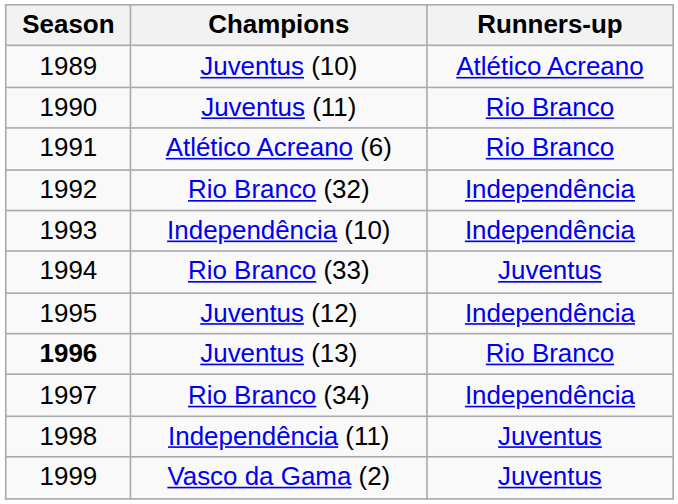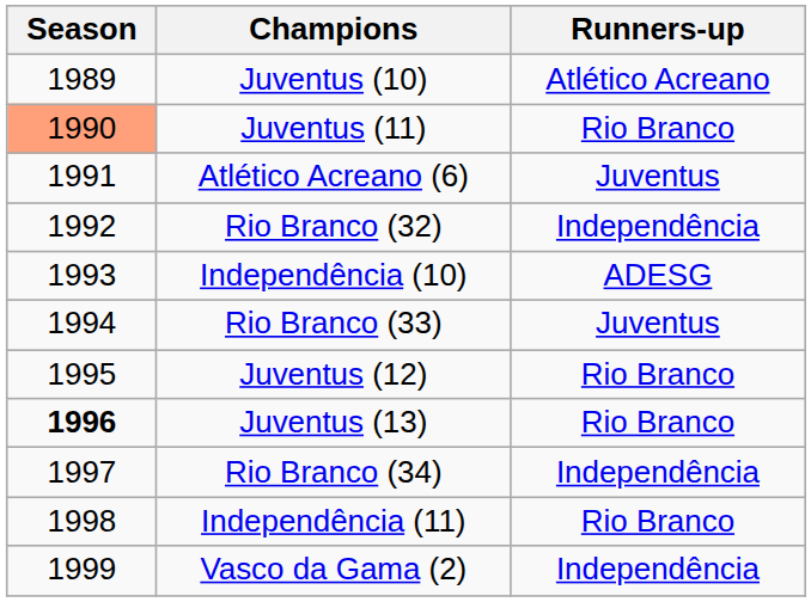 <table class="wikitable" style="text-align:center; margin-left:1em;">
 <tr>
 <th style="width:70px">Season</th>
 <th style="width:175px">Champions</th>
 <th style="width:145px">Runners-up</th>
 </tr>
 <tr>
 <td>1989</td>
 <td><a href='#'>Juventus</a> (10)</td>
 <td><a href='#'>Atlético Acreano</a></td>
 </tr>
 <tr>
-<td>1990</td>
+<td style="background: lightsalmon;">1990</td>
 <td><a href='#'>Juventus</a> (11)</td>
 <td><a href='#'>Rio Branco</a></td>
 </tr>
 <tr>
 <td>1991</td>
 <td><a href='#'>Atlético Acreano</a> (6)</td>
-<td><a href='#'>Rio Branco</a></td>
+<td><a href='#'>Juventus</a></td>
 </tr>
 <tr>
 <td>1992</td>
 <td><a href='#'>Rio Branco</a> (32)</td>
 <td><a href='#'>Independência</a></td>
 </tr>
 <tr>
 <td>1993</td>
 <td><a href='#'>Independência</a> (10)</td>
-<td><a href='#'>Independência</a></td>
+<td><a href='#'>ADESG</a></td>
 </tr>
 <tr>
 <td>1994</td>
 <td><a href='#'>Rio Branco</a> (33)</td>
 <td><a href='#'>Juventus</a></td>
 </tr>
 <tr>
 <td>1995</td>
 <td><a href='#'>Juventus</a> (12)</td>
-<td><a href='#'>Independência</a></td>
+<td><a href='#'>Rio Branco</a></td>
 </tr>
 <tr>
 <td><strong>1996</strong></td>
 <td><a href='#'>Juventus</a> (13)</td>
 <td><a href='#'>Rio Branco</a></td>
 </tr>
 <tr>
 <td>1997</td>
 <td><a href='#'>Rio Branco</a> (34)</td>
 <td><a href='#'>Independência</a></td>
 </tr>
 <tr>
 <td>1998</td>
 <td><a href='#'>Independência</a> (11)</td>
-<td><a href='#'>Juventus</a></td>
+<td><a href='#'>Rio Branco</a></td>
 </tr>
 <tr>
 <td>1999</td>
 <td><a href='#'>Vasco da Gama</a> (2)</td>
-<td><a href='#'>Juventus</a></td>
+<td><a href='#'>Independência</a></td>
 </tr>
 </table>
